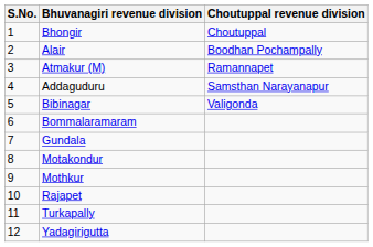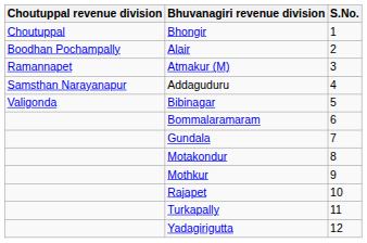 <table class="wikitable">
 <tr>
+<th>Choutuppal revenue division</th>
+<th>Bhuvanagiri revenue division</th>
 <th>S.No.</th>
-<th>Bhuvanagiri revenue division</th>
-<th>Choutuppal revenue division</th>
 </tr>
 <tr>
+<td><a href='#'>Choutuppal</a></td>
+<td><a href='#'>Bhongir</a></td>
 <td>1</td>
-<td><a href='#'>Bhongir</a></td>
-<td><a href='#'>Choutuppal</a></td>
 </tr>
 <tr>
+<td><a href='#'>Boodhan Pochampally</a></td>
+<td><a href='#'>Alair</a></td>
 <td>2</td>
-<td><a href='#'>Alair</a></td>
-<td><a href='#'>Boodhan Pochampally</a></td>
 </tr>
 <tr>
+<td><a href='#'>Ramannapet</a></td>
+<td><a href='#'>Atmakur (M)</a></td>
 <td>3</td>
-<td><a href='#'>Atmakur (M)</a></td>
-<td><a href='#'>Ramannapet</a></td>
 </tr>
 <tr>
+<td><a href='#'>Samsthan Narayanapur</a></td>
+<td>Addaguduru</td>
 <td>4</td>
-<td>Addaguduru</td>
-<td><a href='#'>Samsthan Narayanapur</a></td>
 </tr>
 <tr>
+<td><a href='#'>Valigonda</a></td>
+<td><a href='#'>Bibinagar</a></td>
 <td>5</td>
-<td><a href='#'>Bibinagar</a></td>
-<td><a href='#'>Valigonda</a></td>
 </tr>
 <tr>
+<td></td>
+<td><a href='#'>Bommalaramaram</a></td>
 <td>6</td>
-<td><a href='#'>Bommalaramaram</a></td>
-<td></td>
 </tr>
 <tr>
+<td></td>
+<td><a href='#'>Gundala</a></td>
 <td>7</td>
-<td><a href='#'>Gundala</a></td>
-<td></td>
 </tr>
 <tr>
+<td></td>
+<td><a href='#'>Motakondur</a></td>
 <td>8</td>
-<td><a href='#'>Motakondur</a></td>
-<td></td>
 </tr>
 <tr>
+<td></td>
+<td><a href='#'>Mothkur</a></td>
 <td>9</td>
-<td><a href='#'>Mothkur</a></td>
-<td></td>
 </tr>
 <tr>
+<td></td>
+<td><a href='#'>Rajapet</a></td>
 <td>10</td>
-<td><a href='#'>Rajapet</a></td>
-<td></td>
 </tr>
 <tr>
+<td></td>
+<td><a href='#'>Turkapally</a></td>
 <td>11</td>
-<td><a href='#'>Turkapally</a></td>
-<td></td>
 </tr>
 <tr>
+<td></td>
+<td><a href='#'>Yadagirigutta</a></td>
 <td>12</td>
-<td><a href='#'>Yadagirigutta</a></td>
-<td></td>
 </tr>
 </table>
